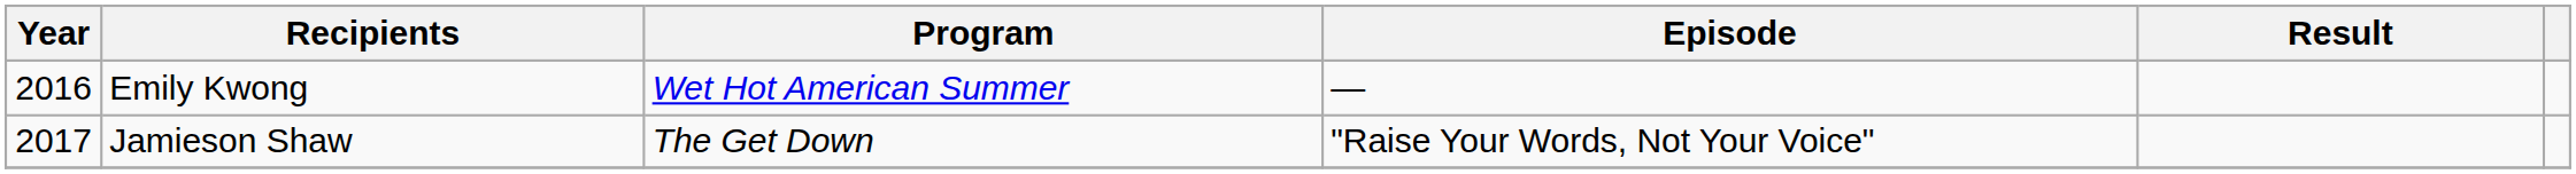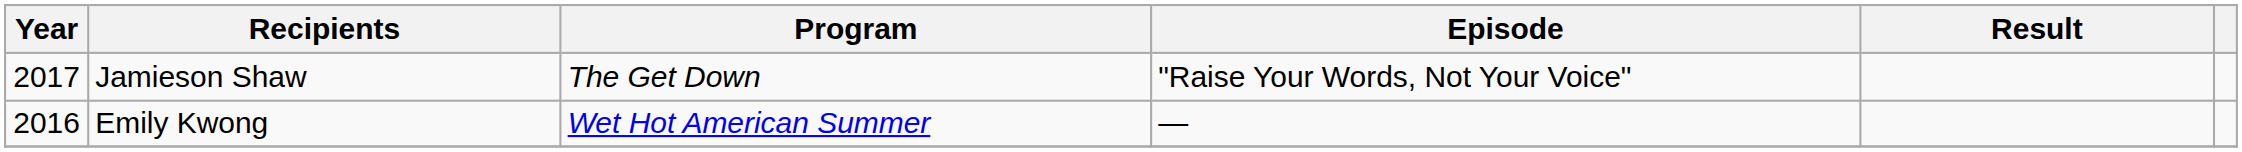 <table class="wikitable plainrowheaders" style="font-size: 90%" width=85%>
 <tr>
 <th scope="col" style="width:2%;">Year</th>
 <th scope="col" style="width:20%;">Recipients</th>
 <th scope="col" style="width:25%;">Program</th>
 <th scope="col" style="width:30%;">Episode</th>
 <th scope="col" style="width:15%;">Result</th>
 <th scope="col" class="unsortable" style="width:1%;"></th>
 </tr>
 <tr>
+<td style="text-align:center;">2017</td>
+<td>Jamieson Shaw</td>
+<td><em>The Get Down</em></td>
+<td>"Raise Your Words, Not Your Voice"</td>
+<td></td>
+<td style="text-align:center;"></td>
+</tr>
+<tr>
 <td style="text-align:center;">2016</td>
 <td>Emily Kwong</td>
 <td><em><a href='#'>Wet Hot American Summer</a></em></td>
 <td>—</td>
 <td></td>
 <td style="text-align:center;"></td>
 </tr>
 <tr>
-<td style="text-align:center;">2017</td>
-<td>Jamieson Shaw</td>
-<td><em>The Get Down</em></td>
-<td>"Raise Your Words, Not Your Voice"</td>
-<td></td>
-<td style="text-align:center;"></td>
-</tr>
-<tr>
 </tr>
 </table>
